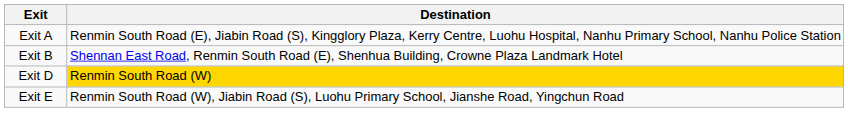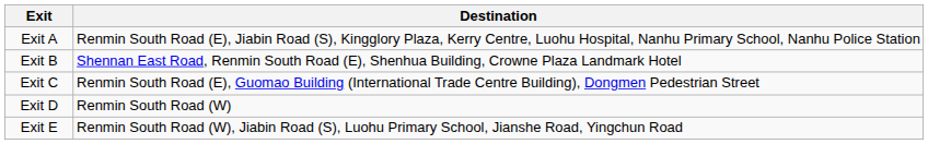 <table class="wikitable">
 <tr>
 <th style="width:70px">Exit</th>
 <th>Destination</th>
 </tr>
 <tr>
 <td align="center">Exit A</td>
 <td>Renmin South Road (E), Jiabin Road (S), Kingglory Plaza, Kerry Centre, Luohu Hospital, Nanhu Primary School, Nanhu Police Station</td>
 </tr>
 <tr>
 <td align="center">Exit B</td>
 <td><a href='#'>Shennan East Road</a>, Renmin South Road (E), Shenhua Building, Crowne Plaza Landmark Hotel</td>
 </tr>
 <tr>
+<td align="center">Exit C</td>
+<td>Renmin South Road (E), <a href='#'>Guomao Building</a> (International Trade Centre Building), <a href='#'>Dongmen</a> Pedestrian Street</td>
+</tr>
+<tr>
 <td align="center">Exit D</td>
-<td style="background: gold;">Renmin South Road (W)</td>
+<td>Renmin South Road (W)</td>
 </tr>
 <tr>
 <td align="center">Exit E</td>
 <td>Renmin South Road (W), Jiabin Road (S), Luohu Primary School, Jianshe Road, Yingchun Road</td>
 </tr>
 </table>
